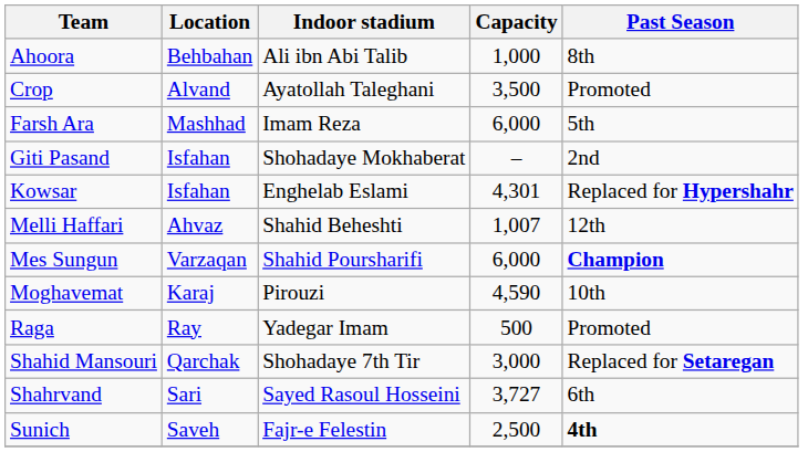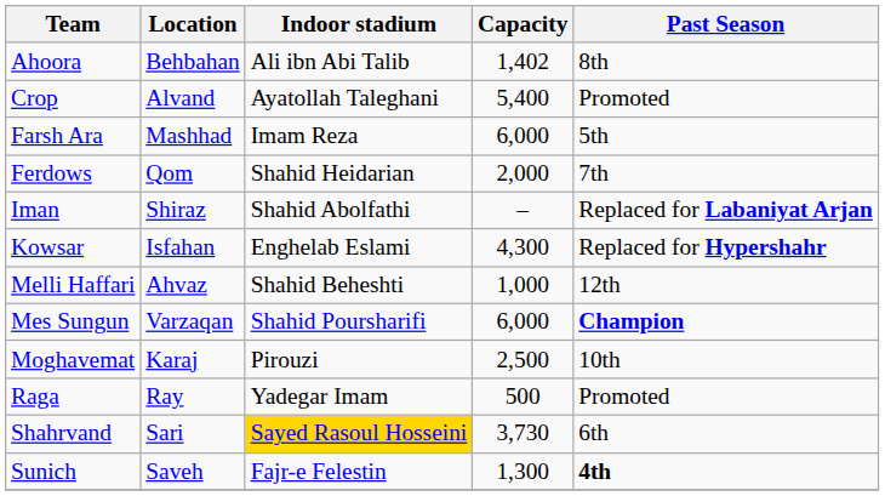 <table class="wikitable sortable">
 <tr>
 <th>Team</th>
 <th>Location</th>
 <th>Indoor stadium</th>
 <th>Capacity</th>
 <th><a href='#'>Past Season</a></th>
 </tr>
 <tr>
 <td><a href='#'>Ahoora</a></td>
 <td><a href='#'>Behbahan</a></td>
 <td>Ali ibn Abi Talib</td>
-<td align="center">1,000</td>
+<td align="center">1,402</td>
 <td>8th</td>
 </tr>
 <tr>
 <td><a href='#'>Crop</a></td>
 <td><a href='#'>Alvand</a></td>
 <td>Ayatollah Taleghani</td>
-<td align="center">3,500</td>
+<td align="center">5,400</td>
 <td>Promoted</td>
 </tr>
 <tr>
 <td><a href='#'>Farsh Ara</a></td>
 <td><a href='#'>Mashhad</a></td>
 <td>Imam Reza</td>
 <td align="center">6,000</td>
 <td>5th</td>
 </tr>
 <tr>
-<td><a href='#'>Giti Pasand</a></td>
-<td><a href='#'>Isfahan</a></td>
-<td>Shohadaye Mokhaberat</td>
+<td><a href='#'>Ferdows</a></td>
+<td><a href='#'>Qom</a></td>
+<td>Shahid Heidarian</td>
+<td align="center">2,000</td>
+<td>7th</td>
+</tr>
+<tr>
+<td><a href='#'>Iman</a></td>
+<td><a href='#'>Shiraz</a></td>
+<td>Shahid Abolfathi</td>
 <td align="center">–</td>
-<td>2nd</td>
+<td>Replaced for <strong><a href='#'>Labaniyat Arjan</a></strong></td>
 </tr>
 <tr>
 <td><a href='#'>Kowsar</a></td>
 <td><a href='#'>Isfahan</a></td>
 <td>Enghelab Eslami</td>
-<td align="center">4,301</td>
+<td align="center">4,300</td>
 <td>Replaced for <strong><a href='#'>Hypershahr</a></strong></td>
 </tr>
 <tr>
 <td><a href='#'>Melli Haffari</a></td>
 <td><a href='#'>Ahvaz</a></td>
 <td>Shahid Beheshti</td>
-<td align="center">1,007</td>
+<td align="center">1,000</td>
 <td>12th</td>
 </tr>
 <tr>
 <td><a href='#'>Mes Sungun</a></td>
 <td><a href='#'>Varzaqan</a></td>
 <td><a href='#'>Shahid Poursharifi</a></td>
 <td align="center">6,000</td>
 <td><strong><a href='#'>Champion</a></strong></td>
 </tr>
 <tr>
 <td><a href='#'>Moghavemat</a></td>
 <td><a href='#'>Karaj</a></td>
 <td>Pirouzi</td>
-<td align="center">4,590</td>
+<td align="center">2,500</td>
 <td>10th</td>
 </tr>
 <tr>
 <td><a href='#'>Raga</a></td>
 <td><a href='#'>Ray</a></td>
 <td>Yadegar Imam</td>
 <td align="center">500</td>
 <td>Promoted</td>
 </tr>
 <tr>
-<td><a href='#'>Shahid Mansouri</a></td>
-<td><a href='#'>Qarchak</a></td>
-<td>Shohadaye 7th Tir</td>
-<td align="center">3,000</td>
-<td>Replaced for <strong><a href='#'>Setaregan</a></strong></td>
-</tr>
-<tr>
 <td><a href='#'>Shahrvand</a></td>
 <td><a href='#'>Sari</a></td>
-<td><a href='#'>Sayed Rasoul Hosseini</a></td>
-<td align="center">3,727</td>
+<td style="background: gold;"><a href='#'>Sayed Rasoul Hosseini</a></td>
+<td align="center">3,730</td>
 <td>6th</td>
 </tr>
 <tr>
 <td><a href='#'>Sunich</a></td>
 <td><a href='#'>Saveh</a></td>
 <td><a href='#'>Fajr-e Felestin</a></td>
-<td align="center">2,500</td>
+<td align="center">1,300</td>
 <td><strong>4th</strong></td>
 </tr>
 <tr>
 </tr>
 </table>
